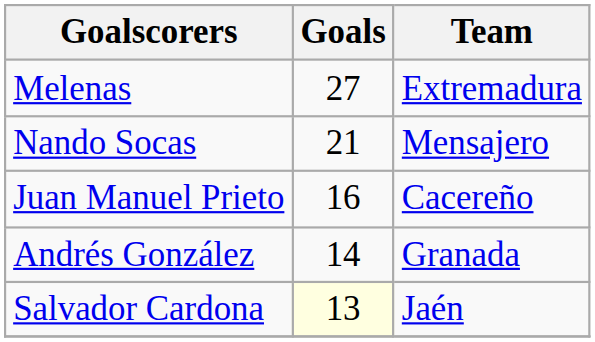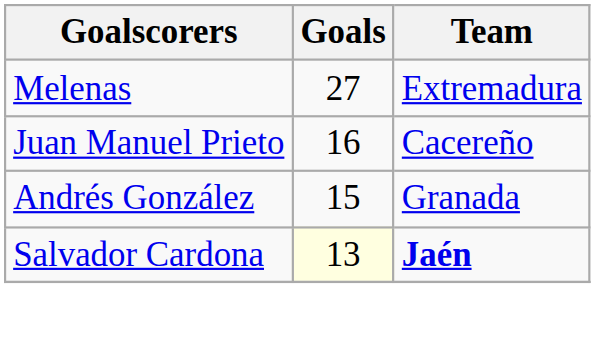 <table class="wikitable sortable">
 <tr>
 <th>Goalscorers</th>
 <th>Goals</th>
 <th>Team</th>
 </tr>
 <tr>
 <td> <a href='#'>Melenas</a></td>
 <td style="text-align:center;">27</td>
 <td><a href='#'>Extremadura</a></td>
 </tr>
 <tr>
-<td> <a href='#'>Nando Socas</a></td>
-<td style="text-align:center;">21</td>
-<td><a href='#'>Mensajero</a></td>
-</tr>
-<tr>
 <td> <a href='#'>Juan Manuel Prieto</a></td>
 <td style="text-align:center;">16</td>
 <td><a href='#'>Cacereño</a></td>
 </tr>
 <tr>
 <td> <a href='#'>Andrés González</a></td>
-<td style="text-align:center;">14</td>
+<td style="text-align:center;">15</td>
 <td><a href='#'>Granada</a></td>
 </tr>
 <tr>
 <td> <a href='#'>Salvador Cardona</a></td>
 <td style="background: lightyellow; text-align:center;">13</td>
-<td><a href='#'>Jaén</a></td>
+<td><strong><a href='#'>Jaén</a></strong></td>
 </tr>
 <tr>
 </tr>
 </table>
